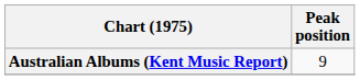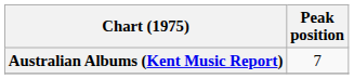 <table class="wikitable sortable plainrowheaders" style="text-align:center;">
 <tr>
 <th scope="col">Chart (1975)</th>
 <th>Peak<br>position</th>
 </tr>
 <tr>
 <th scope="row">Australian Albums (<a href='#'>Kent Music Report</a>)</th>
-<td style="text-align:center;">9</td>
+<td style="text-align:center;">7</td>
 </tr>
 <tr>
 </tr>
 <tr>
 </tr>
 <tr>
 </tr>
 <tr>
 </tr>
 <tr>
 </tr>
 </table>
